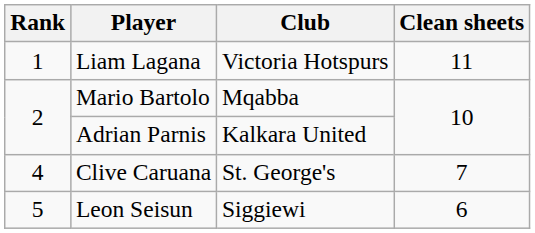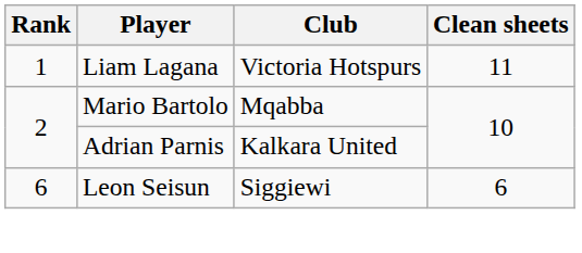 <table class="wikitable">
 <tr>
 <th>Rank</th>
 <th>Player</th>
 <th>Club</th>
 <th>Clean sheets</th>
 </tr>
 <tr>
 <td align="center"rowspan="1">1</td>
 <td> Liam Lagana</td>
 <td>Victoria Hotspurs</td>
 <td align="center"rowspan="1">11</td>
 </tr>
 <tr>
 <td align="center"rowspan="2">2</td>
 <td> Mario Bartolo</td>
 <td>Mqabba</td>
 <td align="center"rowspan="2">10</td>
 </tr>
 <tr>
 <td> Adrian Parnis</td>
 <td>Kalkara United</td>
 </tr>
 <tr>
-<td align="center"rowspan="1">4</td>
-<td> Clive Caruana</td>
-<td>St. George's</td>
-<td align="center"rowspan="1">7</td>
-</tr>
-<tr>
-<td align="center"rowspan="1">5</td>
+<td align="center"rowspan="1">6</td>
 <td> Leon Seisun</td>
 <td>Siggiewi</td>
 <td align="center"rowspan="1">6</td>
 </tr>
 </table>
